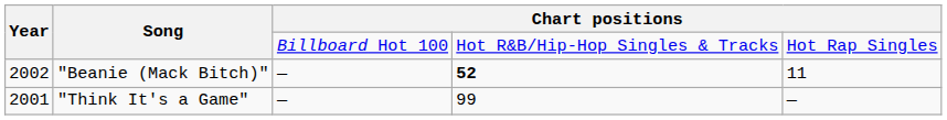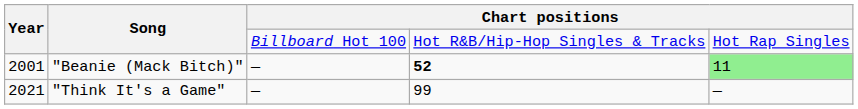 <table class="wikitable">
 <tr>
 <th rowspan="2">Year</th>
 <th rowspan="2">Song</th>
 <th colspan="4">Chart positions</th>
 </tr>
 <tr>
 <td><a href='#'><em>Billboard</em> Hot 100</a></td>
 <td><a href='#'>Hot R&B/Hip-Hop Singles & Tracks</a></td>
 <td><a href='#'>Hot Rap Singles</a></td>
 </tr>
 <tr>
-<td>2002</td>
+<td>2001</td>
 <td>"Beanie (Mack Bitch)"</td>
 <td>—</td>
 <td><strong>52</strong></td>
-<td>11</td>
+<td style="background: lightgreen;">11</td>
 </tr>
 <tr>
-<td>2001</td>
+<td>2021</td>
 <td>"Think It's a Game"</td>
 <td>—</td>
 <td>99</td>
 <td>—</td>
 </tr>
 </table>
